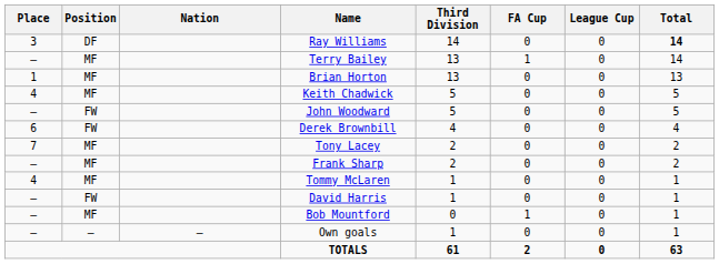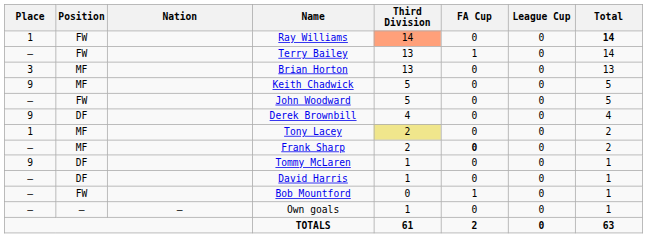 <table class="wikitable" style="font-size: 95%; text-align: center;">
 <tr>
 <th width=60>Place</th>
 <th width=60>Position</th>
 <th width=180>Nation</th>
 <th width=150>Name</th>
 <th width=80>Third Division</th>
 <th width=80>FA Cup</th>
 <th width=80>League Cup</th>
 <th width=80>Total</th>
 </tr>
 <tr>
-<td>3</td>
-<td>DF</td>
+<td>1</td>
+<td>FW</td>
 <td></td>
 <td><a href='#'>Ray Williams</a></td>
-<td>14</td>
+<td style="background: lightsalmon;">14</td>
 <td>0</td>
 <td>0</td>
 <td><strong>14</strong></td>
 </tr>
 <tr>
 <td>–</td>
-<td>MF</td>
+<td>FW</td>
 <td></td>
 <td><a href='#'>Terry Bailey</a></td>
 <td>13</td>
 <td>1</td>
 <td>0</td>
 <td>14</td>
 </tr>
 <tr>
-<td>1</td>
+<td>3</td>
 <td>MF</td>
 <td></td>
 <td><a href='#'>Brian Horton</a></td>
 <td>13</td>
 <td>0</td>
 <td>0</td>
 <td>13</td>
 </tr>
 <tr>
-<td>4</td>
+<td>9</td>
 <td>MF</td>
 <td></td>
 <td><a href='#'>Keith Chadwick</a></td>
 <td>5</td>
 <td>0</td>
 <td>0</td>
 <td>5</td>
 </tr>
 <tr>
 <td>–</td>
 <td>FW</td>
 <td></td>
 <td><a href='#'>John Woodward</a></td>
 <td>5</td>
 <td>0</td>
 <td>0</td>
 <td>5</td>
 </tr>
 <tr>
-<td>6</td>
-<td>FW</td>
+<td>9</td>
+<td>DF</td>
 <td></td>
 <td><a href='#'>Derek Brownbill</a></td>
 <td>4</td>
 <td>0</td>
 <td>0</td>
 <td>4</td>
 </tr>
 <tr>
-<td>7</td>
+<td>1</td>
 <td>MF</td>
 <td></td>
 <td><a href='#'>Tony Lacey</a></td>
-<td>2</td>
+<td style="background: khaki;">2</td>
 <td>0</td>
 <td>0</td>
 <td>2</td>
 </tr>
 <tr>
 <td>–</td>
 <td>MF</td>
 <td></td>
 <td><a href='#'>Frank Sharp</a></td>
 <td>2</td>
-<td>0</td>
+<td><strong>0</strong></td>
 <td>0</td>
 <td>2</td>
 </tr>
 <tr>
-<td>4</td>
-<td>MF</td>
+<td>9</td>
+<td>DF</td>
 <td></td>
 <td><a href='#'>Tommy McLaren</a></td>
 <td>1</td>
 <td>0</td>
 <td>0</td>
 <td>1</td>
 </tr>
 <tr>
 <td>–</td>
-<td>FW</td>
+<td>DF</td>
 <td></td>
 <td><a href='#'>David Harris</a></td>
 <td>1</td>
 <td>0</td>
 <td>0</td>
 <td>1</td>
 </tr>
 <tr>
 <td>–</td>
-<td>MF</td>
+<td>FW</td>
 <td></td>
 <td><a href='#'>Bob Mountford</a></td>
 <td>0</td>
 <td>1</td>
 <td>0</td>
 <td>1</td>
 </tr>
 <tr>
 <td>–</td>
 <td>–</td>
 <td>–</td>
 <td>Own goals</td>
 <td>1</td>
 <td>0</td>
 <td>0</td>
 <td>1</td>
 </tr>
 <tr>
 <td colspan="3"></td>
 <td><strong>TOTALS</strong></td>
 <td><strong>61</strong></td>
 <td><strong>2</strong></td>
 <td><strong>0</strong></td>
 <td><strong>63</strong></td>
 </tr>
 </table>
